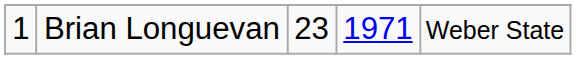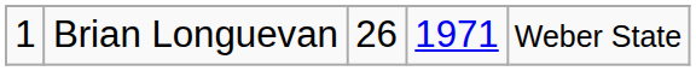 <table class="wikitable">
 <tr>
 </tr>
 <tr>
 <td>1</td>
 <td>Brian Longuevan</td>
-<td>23</td>
+<td>26</td>
 <td><a href='#'>1971</a></td>
 <td style="font-size:80%;">Weber State</td>
 </tr>
 </table>
